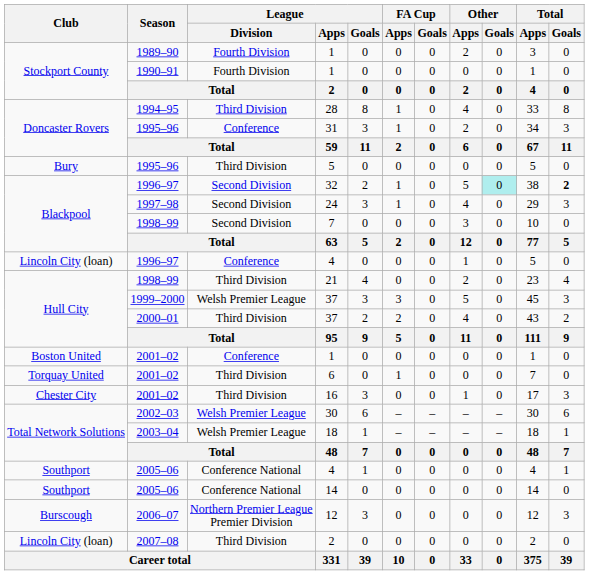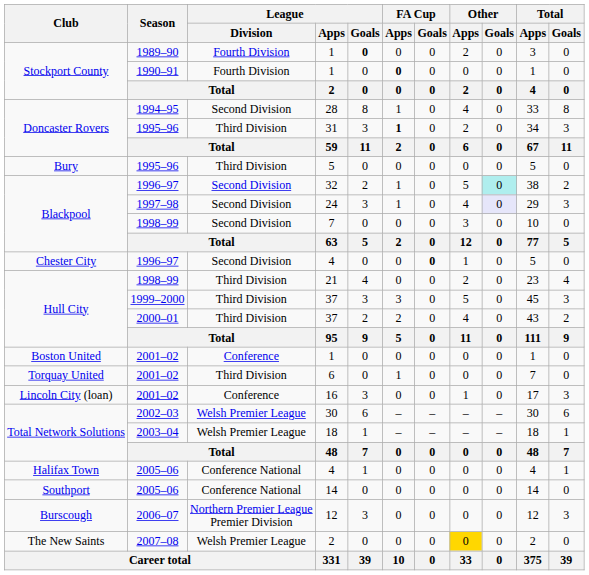 <table class="wikitable" style="text-align: center;">
 <tr>
 <th rowspan="2">Club</th>
 <th rowspan="2">Season</th>
 <th colspan="3">League</th>
 <th colspan="2">FA Cup</th>
 <th colspan="2">Other</th>
 <th colspan="2">Total</th>
 </tr>
 <tr>
 <th>Division</th>
 <th>Apps</th>
 <th>Goals</th>
 <th>Apps</th>
 <th>Goals</th>
 <th>Apps</th>
 <th>Goals</th>
 <th>Apps</th>
 <th>Goals</th>
 </tr>
 <tr>
 <td rowspan="3"><a href='#'>Stockport County</a></td>
 <td><a href='#'>1989–90</a></td>
 <td><a href='#'>Fourth Division</a></td>
 <td>1</td>
-<td>0</td>
+<td><strong>0</strong></td>
 <td>0</td>
 <td>0</td>
 <td>2</td>
 <td>0</td>
 <td>3</td>
 <td>0</td>
 </tr>
 <tr>
 <td><a href='#'>1990–91</a></td>
 <td>Fourth Division</td>
 <td>1</td>
 <td>0</td>
-<td>0</td>
+<td><strong>0</strong></td>
 <td>0</td>
 <td>0</td>
 <td>0</td>
 <td>1</td>
 <td>0</td>
 </tr>
 <tr>
 <th colspan="2">Total</th>
 <th>2</th>
 <th>0</th>
 <th>0</th>
 <th>0</th>
 <th>2</th>
 <th>0</th>
 <th>4</th>
 <th>0</th>
 </tr>
 <tr>
 <td rowspan="3"><a href='#'>Doncaster Rovers</a></td>
 <td><a href='#'>1994–95</a></td>
-<td><a href='#'>Third Division</a></td>
+<td>Second Division</td>
 <td>28</td>
 <td>8</td>
 <td>1</td>
 <td>0</td>
 <td>4</td>
 <td>0</td>
 <td>33</td>
 <td>8</td>
 </tr>
 <tr>
 <td><a href='#'>1995–96</a></td>
-<td><a href='#'>Conference</a></td>
+<td>Third Division</td>
 <td>31</td>
 <td>3</td>
-<td>1</td>
+<td><strong>1</strong></td>
 <td>0</td>
 <td>2</td>
 <td>0</td>
 <td>34</td>
 <td>3</td>
 </tr>
 <tr>
 <th colspan="2">Total</th>
 <th>59</th>
 <th>11</th>
 <th>2</th>
 <th>0</th>
 <th>6</th>
 <th>0</th>
 <th>67</th>
 <th>11</th>
 </tr>
 <tr>
 <td><a href='#'>Bury</a></td>
 <td><a href='#'>1995–96</a></td>
 <td>Third Division</td>
 <td>5</td>
 <td>0</td>
 <td>0</td>
 <td>0</td>
 <td>0</td>
 <td>0</td>
 <td>5</td>
 <td>0</td>
 </tr>
 <tr>
 <td rowspan="4"><a href='#'>Blackpool</a></td>
 <td><a href='#'>1996–97</a></td>
 <td><a href='#'>Second Division</a></td>
 <td>32</td>
 <td>2</td>
 <td>1</td>
 <td>0</td>
 <td>5</td>
 <td style="background: paleturquoise;">0</td>
 <td>38</td>
-<td><strong>2</strong></td>
+<td>2</td>
 </tr>
 <tr>
 <td><a href='#'>1997–98</a></td>
 <td>Second Division</td>
 <td>24</td>
 <td>3</td>
 <td>1</td>
 <td>0</td>
 <td>4</td>
-<td>0</td>
+<td style="background: lavender;">0</td>
 <td>29</td>
 <td>3</td>
 </tr>
 <tr>
 <td><a href='#'>1998–99</a></td>
 <td>Second Division</td>
 <td>7</td>
 <td>0</td>
 <td>0</td>
 <td>0</td>
 <td>3</td>
 <td>0</td>
 <td>10</td>
 <td>0</td>
 </tr>
 <tr>
 <th colspan="2">Total</th>
 <th>63</th>
 <th>5</th>
 <th>2</th>
 <th>0</th>
 <th>12</th>
 <th>0</th>
 <th>77</th>
 <th>5</th>
 </tr>
 <tr>
-<td><a href='#'>Lincoln City</a> (loan)</td>
+<td><a href='#'>Chester City</a></td>
 <td><a href='#'>1996–97</a></td>
-<td><a href='#'>Conference</a></td>
+<td>Second Division</td>
 <td>4</td>
 <td>0</td>
 <td>0</td>
-<td>0</td>
+<td><strong>0</strong></td>
 <td>1</td>
 <td>0</td>
 <td>5</td>
 <td>0</td>
 </tr>
 <tr>
 <td rowspan="4"><a href='#'>Hull City</a></td>
 <td><a href='#'>1998–99</a></td>
 <td>Third Division</td>
 <td>21</td>
 <td>4</td>
 <td>0</td>
 <td>0</td>
 <td>2</td>
 <td>0</td>
 <td>23</td>
 <td>4</td>
 </tr>
 <tr>
 <td><a href='#'>1999–2000</a></td>
-<td>Welsh Premier League</td>
+<td>Third Division</td>
 <td>37</td>
 <td>3</td>
 <td>3</td>
 <td>0</td>
 <td>5</td>
 <td>0</td>
 <td>45</td>
 <td>3</td>
 </tr>
 <tr>
 <td><a href='#'>2000–01</a></td>
 <td>Third Division</td>
 <td>37</td>
 <td>2</td>
 <td>2</td>
 <td>0</td>
 <td>4</td>
 <td>0</td>
 <td>43</td>
 <td>2</td>
 </tr>
 <tr>
 <th colspan="2">Total</th>
 <th>95</th>
 <th>9</th>
 <th>5</th>
 <th>0</th>
 <th>11</th>
 <th>0</th>
 <th>111</th>
 <th>9</th>
 </tr>
 <tr>
 <td><a href='#'>Boston United</a></td>
 <td><a href='#'>2001–02</a></td>
 <td><a href='#'>Conference</a></td>
 <td>1</td>
 <td>0</td>
 <td>0</td>
 <td>0</td>
 <td>0</td>
 <td>0</td>
 <td>1</td>
 <td>0</td>
 </tr>
 <tr>
 <td><a href='#'>Torquay United</a></td>
 <td><a href='#'>2001–02</a></td>
 <td>Third Division</td>
 <td>6</td>
 <td>0</td>
 <td>1</td>
 <td>0</td>
 <td>0</td>
 <td>0</td>
 <td>7</td>
 <td>0</td>
 </tr>
 <tr>
-<td><a href='#'>Chester City</a></td>
+<td><a href='#'>Lincoln City</a> (loan)</td>
 <td><a href='#'>2001–02</a></td>
-<td>Third Division</td>
+<td>Conference</td>
 <td>16</td>
 <td>3</td>
 <td>0</td>
 <td>0</td>
 <td>1</td>
 <td>0</td>
 <td>17</td>
 <td>3</td>
 </tr>
 <tr>
 <td rowspan="3"><a href='#'>Total Network Solutions</a></td>
 <td><a href='#'>2002–03</a></td>
 <td><a href='#'>Welsh Premier League</a></td>
 <td>30</td>
 <td>6</td>
 <td>–</td>
 <td>–</td>
 <td>–</td>
 <td>–</td>
 <td>30</td>
 <td>6</td>
 </tr>
 <tr>
 <td><a href='#'>2003–04</a></td>
 <td>Welsh Premier League</td>
 <td>18</td>
 <td>1</td>
 <td>–</td>
 <td>–</td>
 <td>–</td>
 <td>–</td>
 <td>18</td>
 <td>1</td>
 </tr>
 <tr>
 <th colspan="2">Total</th>
 <th>48</th>
 <th>7</th>
 <th>0</th>
 <th>0</th>
 <th>0</th>
 <th>0</th>
 <th>48</th>
 <th>7</th>
 </tr>
 <tr>
-<td><a href='#'>Southport</a></td>
+<td><a href='#'>Halifax Town</a></td>
 <td><a href='#'>2005–06</a></td>
 <td>Conference National</td>
 <td>4</td>
 <td>1</td>
 <td>0</td>
 <td>0</td>
 <td>0</td>
 <td>0</td>
 <td>4</td>
 <td>1</td>
 </tr>
 <tr>
 <td><a href='#'>Southport</a></td>
 <td><a href='#'>2005–06</a></td>
 <td>Conference National</td>
 <td>14</td>
 <td>0</td>
 <td>0</td>
 <td>0</td>
 <td>0</td>
 <td>0</td>
 <td>14</td>
 <td>0</td>
 </tr>
 <tr>
 <td><a href='#'>Burscough</a></td>
 <td><a href='#'>2006–07</a></td>
 <td><a href='#'>Northern Premier League</a><br>Premier Division</td>
 <td>12</td>
 <td>3</td>
 <td>0</td>
 <td>0</td>
 <td>0</td>
 <td>0</td>
 <td>12</td>
 <td>3</td>
 </tr>
 <tr>
-<td><a href='#'>Lincoln City</a> (loan)</td>
+<td>The New Saints</td>
 <td><a href='#'>2007–08</a></td>
-<td>Third Division</td>
+<td>Welsh Premier League</td>
 <td>2</td>
 <td>0</td>
 <td>0</td>
 <td>0</td>
-<td>0</td>
+<td style="background: gold;">0</td>
 <td>0</td>
 <td>2</td>
 <td>0</td>
 </tr>
 <tr>
 <th colspan="3">Career total</th>
 <th>331</th>
 <th>39</th>
 <th>10</th>
 <th>0</th>
 <th>33</th>
 <th>0</th>
 <th>375</th>
 <th>39</th>
 </tr>
 </table>
